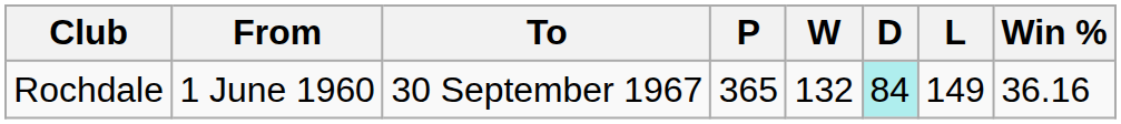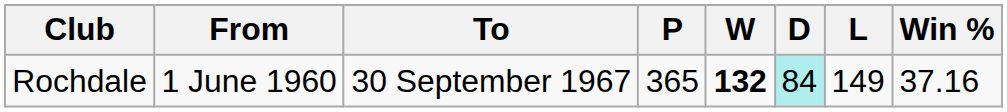 <table class=wikitable>
 <tr>
 <th>Club</th>
 <th>From</th>
 <th>To</th>
 <th>P</th>
 <th>W</th>
 <th>D</th>
 <th>L</th>
 <th>Win %</th>
 </tr>
 <tr>
 <td>Rochdale</td>
 <td>1 June 1960</td>
 <td>30 September 1967</td>
 <td>365</td>
-<td>132</td>
+<td><strong>132</strong></td>
 <td style="background: paleturquoise;">84</td>
 <td>149</td>
-<td>36.16</td>
+<td>37.16</td>
 </tr>
 </table>
